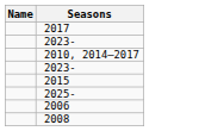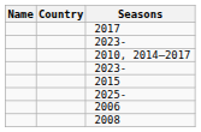 <table class="wikitable sortable" style="text-align:center style="font-size: 85%; line-height: 23px">
 <tr>
 <th scope=col>Name</th>
+<th scope=col>Country</th>
 <th scope=col>Seasons</th>
 </tr>
 <tr>
 <td align="left" style="padding: 0px 5px 0px 10px"></td>
+<td align="left"></td>
 <td style="padding: 0px 5px 0px 10px">2017</td>
 </tr>
 <tr>
 <td align="left" style="padding: 0px 5px 0px 10px"><strong></strong></td>
+<td align="left"></td>
 <td style="padding: 0px 5px 0px 10px">2023-</td>
 </tr>
 <tr>
 <td align="left" style="padding: 0px 5px 0px 10px"></td>
+<td align="left"></td>
 <td style="padding: 0px 5px 0px 10px">2010, 2014–2017</td>
 </tr>
 <tr>
 <td align="left" style="padding: 0px 5px 0px 10px"><strong></strong></td>
+<td align="left"></td>
 <td style="padding: 0px 5px 0px 10px">2023-</td>
 </tr>
 <tr>
 <td align="left" style="padding: 0px 5px 0px 10px"></td>
+<td align="left"></td>
 <td style="padding: 0px 5px 0px 10px">2015</td>
 </tr>
 <tr>
 <td align="left" style="padding: 0px 5px 0px 10px"><strong></strong></td>
+<td align="left"></td>
 <td style="padding: 0px 5px 0px 10px">2025-</td>
 </tr>
 <tr>
 <td align="left" style="padding: 0px 5px 0px 10px"></td>
+<td align="left"></td>
 <td style="padding: 0px 5px 0px 10px">2006</td>
 </tr>
 <tr>
 <td align="left" style="padding: 0px 5px 0px 10px"></td>
+<td align="left"></td>
 <td style="padding: 0px 5px 0px 10px">2008</td>
 </tr>
 </table>
